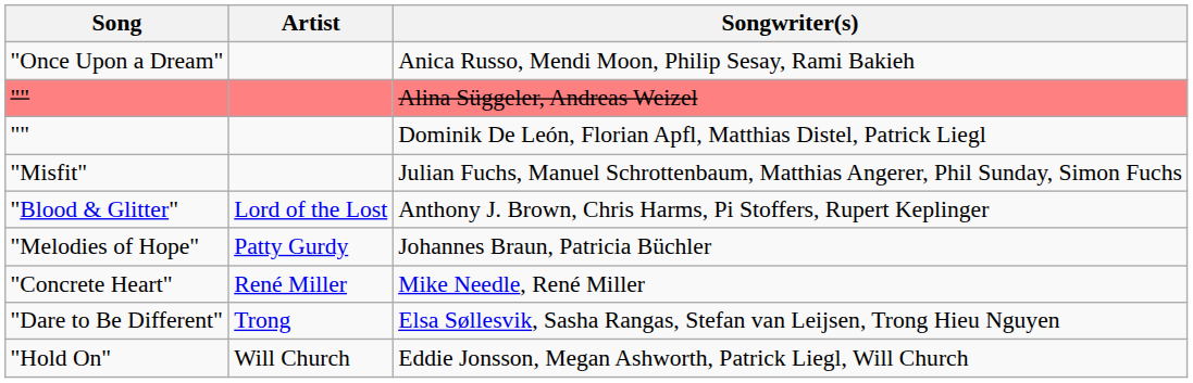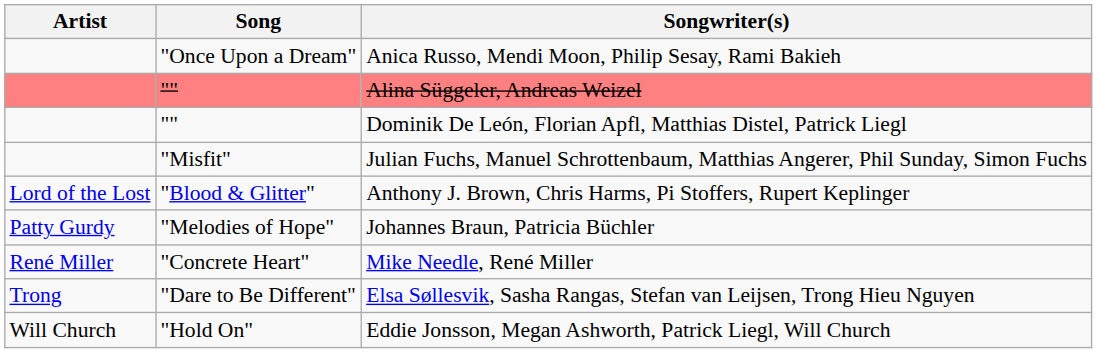 <table class="wikitable sortable" style="margin-left: auto; margin-right: auto;">
 <tr>
+<th>Artist</th>
 <th>Song</th>
-<th>Artist</th>
 <th class="unsortable">Songwriter(s)</th>
 </tr>
 <tr>
+<td></td>
 <td>"Once Upon a Dream"</td>
-<td></td>
 <td>Anica Russo, Mendi Moon, Philip Sesay, Rami Bakieh</td>
 </tr>
 <tr bgcolor=#FE8080>
+<td><s></s></td>
 <td><s>""</s></td>
-<td><s></s></td>
 <td><s>Alina Süggeler, Andreas Weizel</s></td>
 </tr>
 <tr>
+<td></td>
 <td>""</td>
-<td></td>
 <td>Dominik De León, Florian Apfl, Matthias Distel, Patrick Liegl</td>
 </tr>
 <tr>
+<td></td>
 <td>"Misfit"</td>
-<td></td>
 <td>Julian Fuchs, Manuel Schrottenbaum, Matthias Angerer, Phil Sunday, Simon Fuchs</td>
 </tr>
 <tr>
+<td><a href='#'>Lord of the Lost</a></td>
 <td>"<a href='#'>Blood & Glitter</a>"</td>
-<td><a href='#'>Lord of the Lost</a></td>
 <td>Anthony J. Brown, Chris Harms, Pi Stoffers, Rupert Keplinger</td>
 </tr>
 <tr>
+<td><a href='#'>Patty Gurdy</a></td>
 <td>"Melodies of Hope"</td>
-<td><a href='#'>Patty Gurdy</a></td>
 <td>Johannes Braun, Patricia Büchler</td>
 </tr>
 <tr>
+<td><a href='#'>René Miller</a></td>
 <td>"Concrete Heart"</td>
-<td><a href='#'>René Miller</a></td>
 <td><a href='#'>Mike Needle</a>, René Miller</td>
 </tr>
 <tr>
+<td><a href='#'>Trong</a></td>
 <td>"Dare to Be Different"</td>
-<td><a href='#'>Trong</a></td>
 <td><a href='#'>Elsa Søllesvik</a>, Sasha Rangas, Stefan van Leijsen, Trong Hieu Nguyen</td>
 </tr>
 <tr>
+<td>Will Church</td>
 <td>"Hold On"</td>
-<td>Will Church</td>
 <td>Eddie Jonsson, Megan Ashworth, Patrick Liegl, Will Church</td>
 </tr>
 </table>
